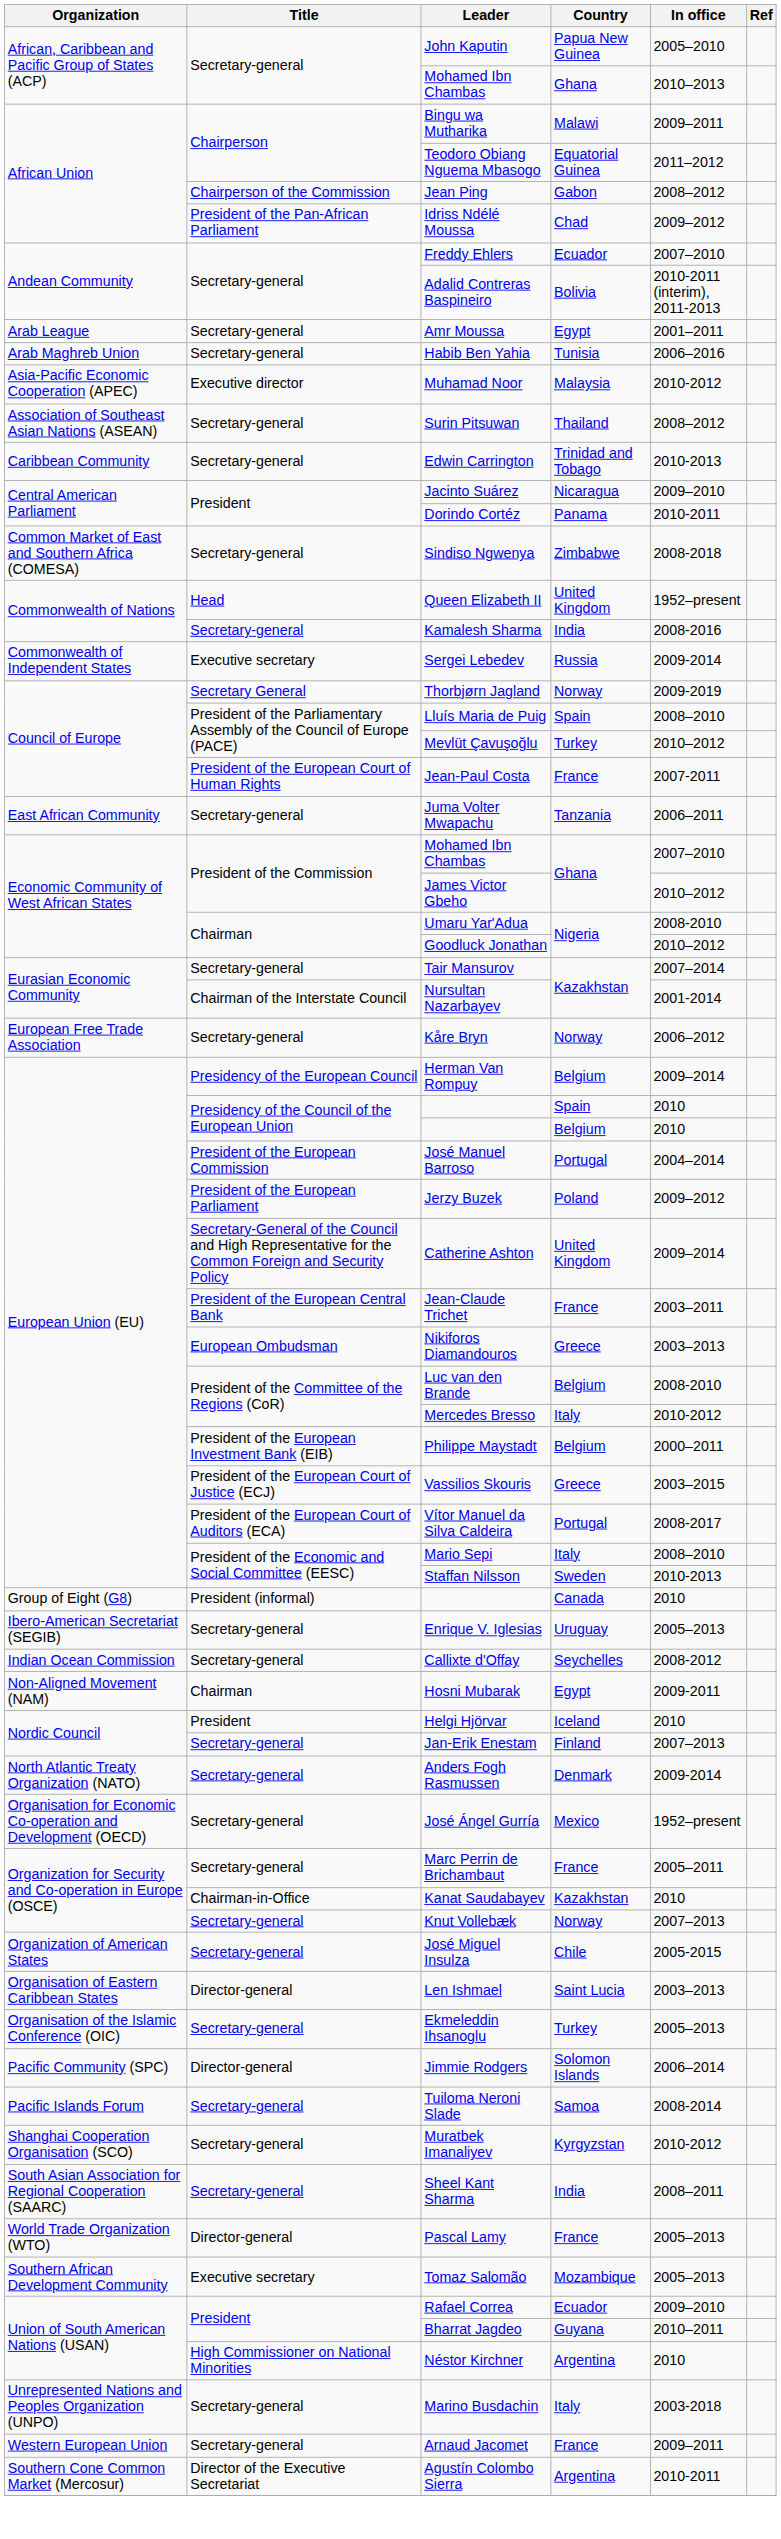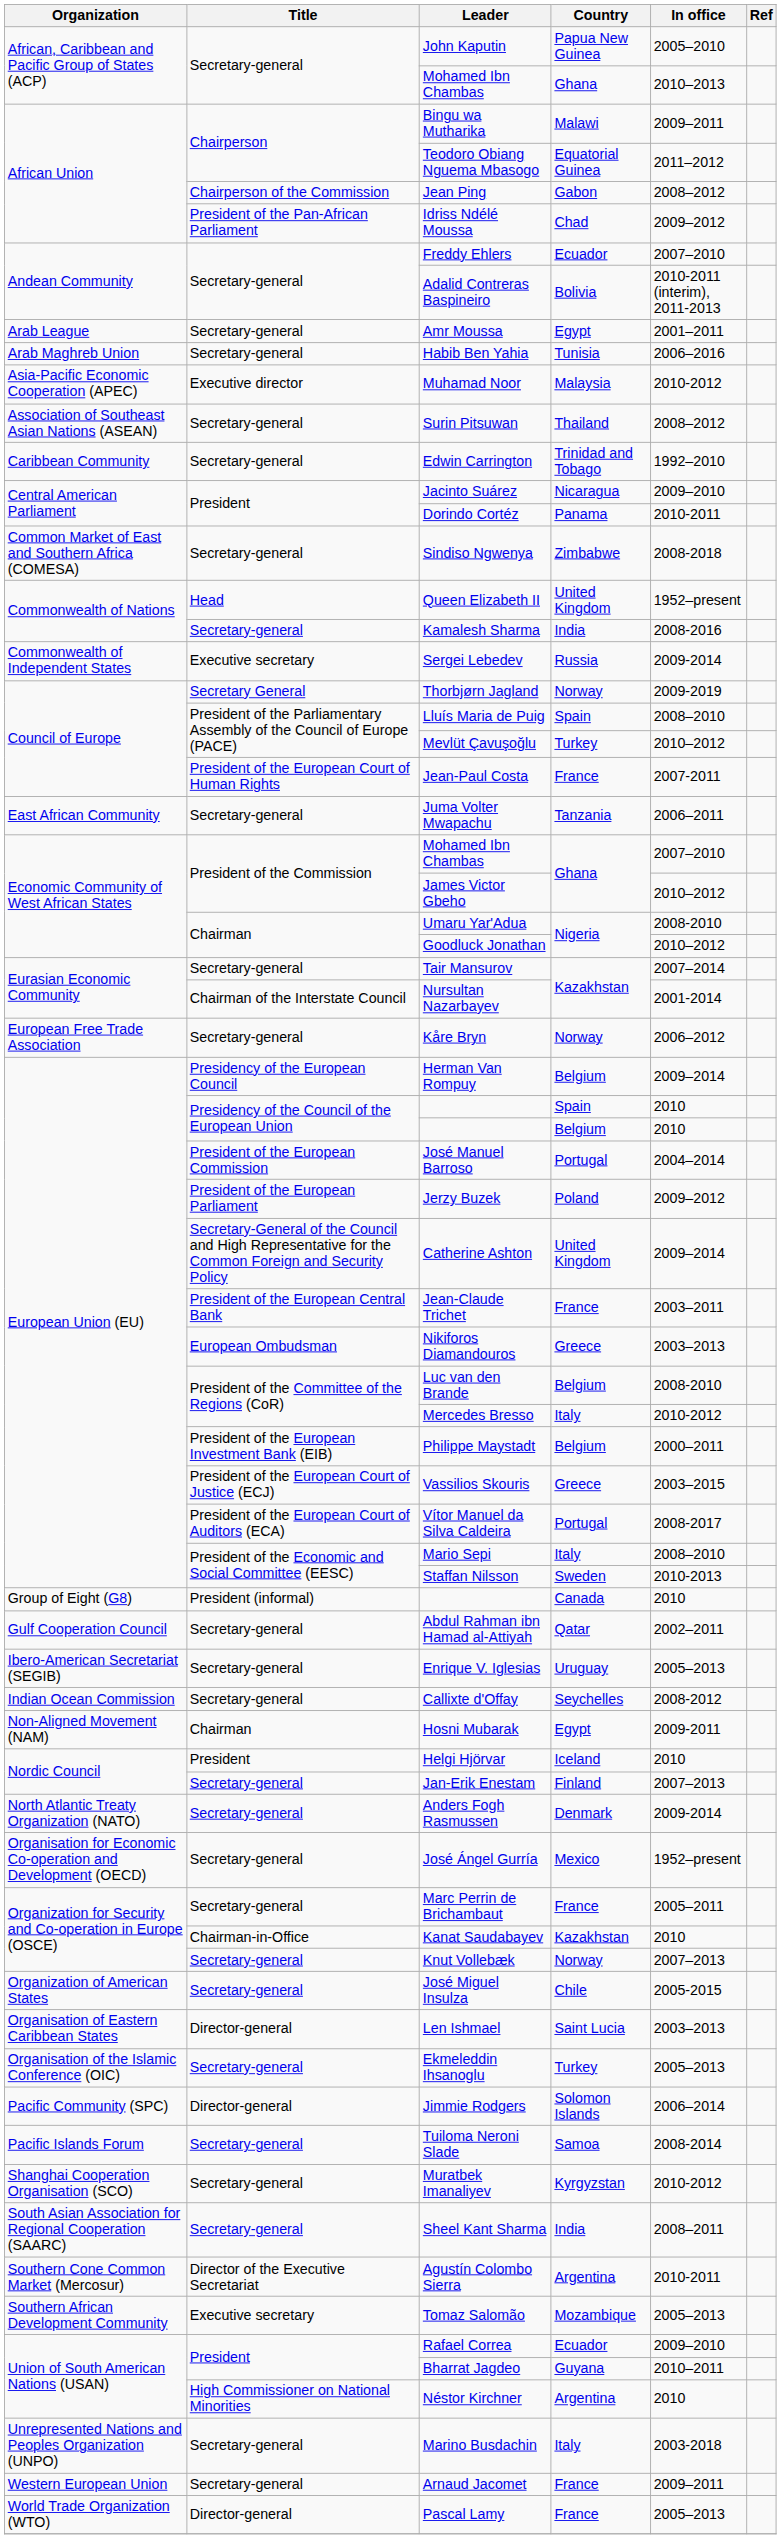 <table class="wikitable unsortable">
 <tr>
 <th>Organization</th>
 <th>Title</th>
 <th>Leader</th>
 <th>Country</th>
 <th>In office</th>
 <th>Ref</th>
 </tr>
 <tr>
 <td rowspan="2"><a href='#'>African, Caribbean and Pacific Group of States</a> (ACP)</td>
 <td rowspan="2">Secretary-general</td>
 <td><a href='#'>John Kaputin</a></td>
 <td><a href='#'>Papua New Guinea</a></td>
 <td>2005–2010</td>
 <td></td>
 </tr>
 <tr>
 <td><a href='#'>Mohamed Ibn Chambas</a></td>
 <td><a href='#'>Ghana</a></td>
 <td>2010–2013</td>
 <td></td>
 </tr>
 <tr>
 <td rowspan="4"><a href='#'>African Union</a></td>
 <td rowspan="2"><a href='#'>Chairperson</a></td>
 <td><a href='#'>Bingu wa Mutharika</a></td>
 <td><a href='#'>Malawi</a></td>
 <td>2009–2011</td>
 <td></td>
 </tr>
 <tr>
 <td><a href='#'>Teodoro Obiang Nguema Mbasogo</a></td>
 <td><a href='#'>Equatorial Guinea</a></td>
 <td>2011–2012</td>
 <td></td>
 </tr>
 <tr>
 <td><a href='#'>Chairperson of the Commission</a></td>
 <td><a href='#'>Jean Ping</a></td>
 <td><a href='#'>Gabon</a></td>
 <td>2008–2012</td>
 <td></td>
 </tr>
 <tr>
 <td><a href='#'>President of the Pan-African Parliament</a></td>
 <td><a href='#'>Idriss Ndélé Moussa</a></td>
 <td><a href='#'>Chad</a></td>
 <td>2009–2012</td>
 <td></td>
 </tr>
 <tr>
 <td rowspan="2"><a href='#'>Andean Community</a></td>
 <td rowspan="2">Secretary-general</td>
 <td><a href='#'>Freddy Ehlers</a></td>
 <td><a href='#'>Ecuador</a></td>
 <td>2007–2010</td>
 <td></td>
 </tr>
 <tr>
 <td><a href='#'>Adalid Contreras Baspineiro</a></td>
 <td><a href='#'>Bolivia</a></td>
 <td>2010-2011 (interim), 2011-2013</td>
 <td></td>
 </tr>
 <tr>
 <td><a href='#'>Arab League</a></td>
 <td>Secretary-general</td>
 <td><a href='#'>Amr Moussa</a></td>
 <td><a href='#'>Egypt</a></td>
 <td>2001–2011</td>
 <td></td>
 </tr>
 <tr>
 <td><a href='#'>Arab Maghreb Union</a></td>
 <td>Secretary-general</td>
 <td><a href='#'>Habib Ben Yahia</a></td>
 <td><a href='#'>Tunisia</a></td>
 <td>2006–2016</td>
 <td></td>
 </tr>
 <tr>
 <td><a href='#'>Asia-Pacific Economic Cooperation</a> (APEC)</td>
 <td>Executive director</td>
 <td><a href='#'>Muhamad Noor</a></td>
 <td><a href='#'>Malaysia</a></td>
 <td>2010-2012</td>
 <td></td>
 </tr>
 <tr>
 <td><a href='#'>Association of Southeast Asian Nations</a> (ASEAN)</td>
 <td>Secretary-general</td>
 <td><a href='#'>Surin Pitsuwan</a></td>
 <td><a href='#'>Thailand</a></td>
 <td>2008–2012</td>
 <td></td>
 </tr>
 <tr>
 <td><a href='#'>Caribbean Community</a></td>
 <td>Secretary-general</td>
 <td><a href='#'>Edwin Carrington</a></td>
 <td><a href='#'>Trinidad and Tobago</a></td>
-<td>2010-2013</td>
+<td>1992–2010</td>
 <td></td>
 </tr>
 <tr>
 <td rowspan="2"><a href='#'>Central American Parliament</a></td>
 <td rowspan="2">President</td>
 <td><a href='#'>Jacinto Suárez</a></td>
 <td><a href='#'>Nicaragua</a></td>
 <td>2009–2010</td>
 <td></td>
 </tr>
 <tr>
 <td><a href='#'>Dorindo Cortéz</a></td>
 <td><a href='#'>Panama</a></td>
 <td>2010-2011</td>
 <td></td>
 </tr>
 <tr>
 <td><a href='#'>Common Market of East and Southern Africa</a> (COMESA)</td>
 <td>Secretary-general</td>
 <td><a href='#'>Sindiso Ngwenya</a></td>
 <td><a href='#'>Zimbabwe</a></td>
 <td>2008-2018</td>
 <td></td>
 </tr>
 <tr>
 <td rowspan="2"><a href='#'>Commonwealth of Nations</a></td>
 <td><a href='#'>Head</a></td>
 <td><a href='#'>Queen Elizabeth II</a></td>
 <td><a href='#'>United Kingdom</a></td>
 <td>1952–present</td>
 <td></td>
 </tr>
 <tr>
 <td><a href='#'>Secretary-general</a></td>
 <td><a href='#'>Kamalesh Sharma</a></td>
 <td><a href='#'>India</a></td>
 <td>2008-2016</td>
 <td></td>
 </tr>
 <tr>
 <td><a href='#'>Commonwealth of Independent States</a></td>
 <td>Executive secretary</td>
 <td><a href='#'>Sergei Lebedev</a></td>
 <td><a href='#'>Russia</a></td>
 <td>2009-2014</td>
 <td></td>
 </tr>
 <tr>
 <td rowspan="4"><a href='#'>Council of Europe</a></td>
 <td><a href='#'>Secretary General</a></td>
 <td><a href='#'>Thorbjørn Jagland</a></td>
 <td><a href='#'>Norway</a></td>
 <td>2009-2019</td>
 <td></td>
 </tr>
 <tr>
 <td rowspan="2">President of the Parliamentary Assembly of the Council of Europe (PACE)</td>
 <td><a href='#'>Lluís Maria de Puig</a></td>
 <td><a href='#'>Spain</a></td>
 <td>2008–2010</td>
 <td></td>
 </tr>
 <tr>
 <td><a href='#'>Mevlüt Çavuşoğlu</a></td>
 <td><a href='#'>Turkey</a></td>
 <td>2010–2012</td>
 <td></td>
 </tr>
 <tr>
 <td><a href='#'>President of the European Court of Human Rights</a></td>
 <td><a href='#'>Jean-Paul Costa</a></td>
 <td><a href='#'>France</a></td>
 <td>2007-2011</td>
 <td></td>
 </tr>
 <tr>
 <td><a href='#'>East African Community</a></td>
 <td>Secretary-general</td>
 <td><a href='#'>Juma Volter Mwapachu</a></td>
 <td><a href='#'>Tanzania</a></td>
 <td>2006–2011</td>
 <td></td>
 </tr>
 <tr>
 <td rowspan="4"><a href='#'>Economic Community of West African States</a></td>
 <td rowspan="2">President of the Commission</td>
 <td><a href='#'>Mohamed Ibn Chambas</a></td>
 <td rowspan="2"><a href='#'>Ghana</a></td>
 <td>2007–2010</td>
 <td></td>
 </tr>
 <tr>
 <td><a href='#'>James Victor Gbeho</a></td>
 <td>2010–2012</td>
 <td></td>
 </tr>
 <tr>
 <td rowspan="2">Chairman</td>
 <td><a href='#'>Umaru Yar'Adua</a></td>
 <td rowspan="2"><a href='#'>Nigeria</a></td>
 <td>2008-2010</td>
 <td></td>
 </tr>
 <tr>
 <td><a href='#'>Goodluck Jonathan</a></td>
 <td>2010–2012</td>
 <td></td>
 </tr>
 <tr>
 <td rowspan="2"><a href='#'>Eurasian Economic Community</a></td>
 <td>Secretary-general</td>
 <td><a href='#'>Tair Mansurov</a></td>
 <td rowspan="2"><a href='#'>Kazakhstan</a></td>
 <td>2007–2014</td>
 <td></td>
 </tr>
 <tr>
 <td>Chairman of the Interstate Council</td>
 <td><a href='#'>Nursultan Nazarbayev</a></td>
 <td>2001-2014</td>
 <td></td>
 </tr>
 <tr>
 <td><a href='#'>European Free Trade Association</a></td>
 <td>Secretary-general</td>
 <td><a href='#'>Kåre Bryn</a></td>
 <td><a href='#'>Norway</a></td>
 <td>2006–2012</td>
 <td></td>
 </tr>
 <tr>
 <td rowspan="15"><a href='#'>European Union</a> (EU)</td>
 <td><a href='#'>Presidency of the European Council</a></td>
 <td><a href='#'>Herman Van Rompuy</a></td>
 <td><a href='#'>Belgium</a></td>
 <td>2009–2014</td>
 <td></td>
 </tr>
 <tr>
 <td rowspan="2"><a href='#'>Presidency of the Council of the European Union</a></td>
 <td></td>
 <td><a href='#'>Spain</a></td>
 <td>2010</td>
 <td></td>
 </tr>
 <tr>
 <td></td>
 <td><a href='#'>Belgium</a></td>
 <td>2010</td>
 <td></td>
 </tr>
 <tr>
 <td><a href='#'>President of the European Commission</a></td>
 <td><a href='#'>José Manuel Barroso</a></td>
 <td><a href='#'>Portugal</a></td>
 <td>2004–2014</td>
 <td></td>
 </tr>
 <tr>
 <td><a href='#'>President of the European Parliament</a></td>
 <td><a href='#'>Jerzy Buzek</a></td>
 <td><a href='#'>Poland</a></td>
 <td>2009–2012</td>
 <td></td>
 </tr>
 <tr>
 <td><a href='#'>Secretary-General of the Council</a> and High Representative for the <a href='#'>Common Foreign and Security Policy</a></td>
 <td><a href='#'>Catherine Ashton</a></td>
 <td><a href='#'>United Kingdom</a></td>
 <td>2009–2014</td>
 <td></td>
 </tr>
 <tr>
 <td><a href='#'>President of the European Central Bank</a></td>
 <td><a href='#'>Jean-Claude Trichet</a></td>
 <td><a href='#'>France</a></td>
 <td>2003–2011</td>
 <td></td>
 </tr>
 <tr>
 <td><a href='#'>European Ombudsman</a></td>
 <td><a href='#'>Nikiforos Diamandouros</a></td>
 <td><a href='#'>Greece</a></td>
 <td>2003–2013</td>
 <td></td>
 </tr>
 <tr>
 <td rowspan="2">President of the <a href='#'>Committee of the Regions</a> (CoR)</td>
 <td><a href='#'>Luc van den Brande</a></td>
 <td><a href='#'>Belgium</a></td>
 <td>2008-2010</td>
 <td></td>
 </tr>
 <tr>
 <td><a href='#'>Mercedes Bresso</a></td>
 <td><a href='#'>Italy</a></td>
 <td>2010-2012</td>
 <td></td>
 </tr>
 <tr>
 <td>President of the <a href='#'>European Investment Bank</a> (EIB)</td>
 <td><a href='#'>Philippe Maystadt</a></td>
 <td><a href='#'>Belgium</a></td>
 <td>2000–2011</td>
 <td></td>
 </tr>
 <tr>
 <td>President of the <a href='#'>European Court of Justice</a> (ECJ)</td>
 <td><a href='#'>Vassilios Skouris</a></td>
 <td><a href='#'>Greece</a></td>
 <td>2003–2015</td>
 <td></td>
 </tr>
 <tr>
 <td>President of the <a href='#'>European Court of Auditors</a> (ECA)</td>
 <td><a href='#'>Vítor Manuel da Silva Caldeira</a></td>
 <td><a href='#'>Portugal</a></td>
 <td>2008-2017</td>
 <td></td>
 </tr>
 <tr>
 <td rowspan="2">President of the <a href='#'>Economic and Social Committee</a> (EESC)</td>
 <td><a href='#'>Mario Sepi</a></td>
 <td><a href='#'>Italy</a></td>
 <td>2008–2010</td>
 <td></td>
 </tr>
 <tr>
 <td><a href='#'>Staffan Nilsson</a></td>
 <td><a href='#'>Sweden</a></td>
 <td>2010-2013</td>
 <td></td>
 </tr>
 <tr>
 <td>Group of Eight (<a href='#'>G8</a>)</td>
 <td>President (informal)</td>
 <td></td>
 <td><a href='#'>Canada</a></td>
 <td>2010</td>
 <td></td>
 </tr>
 <tr>
+<td><a href='#'>Gulf Cooperation Council</a></td>
+<td>Secretary-general</td>
+<td><a href='#'>Abdul Rahman ibn Hamad al-Attiyah</a></td>
+<td><a href='#'>Qatar</a></td>
+<td>2002–2011</td>
+<td></td>
+</tr>
+<tr>
 <td><a href='#'>Ibero-American Secretariat</a> (SEGIB)</td>
 <td>Secretary-general</td>
 <td><a href='#'>Enrique V. Iglesias</a></td>
 <td><a href='#'>Uruguay</a></td>
 <td>2005–2013</td>
 <td></td>
 </tr>
 <tr>
 <td><a href='#'>Indian Ocean Commission</a></td>
 <td>Secretary-general</td>
 <td><a href='#'>Callixte d'Offay</a></td>
 <td><a href='#'>Seychelles</a></td>
 <td>2008-2012</td>
 <td></td>
 </tr>
 <tr>
 <td><a href='#'>Non-Aligned Movement</a> (NAM)</td>
 <td>Chairman</td>
 <td><a href='#'>Hosni Mubarak</a></td>
 <td><a href='#'>Egypt</a></td>
 <td>2009-2011</td>
 <td></td>
 </tr>
 <tr>
 <td rowspan="2"><a href='#'>Nordic Council</a></td>
 <td>President</td>
 <td><a href='#'>Helgi Hjörvar</a></td>
 <td><a href='#'>Iceland</a></td>
 <td>2010</td>
 <td></td>
 </tr>
 <tr>
 <td><a href='#'>Secretary-general</a></td>
 <td><a href='#'>Jan-Erik Enestam</a></td>
 <td><a href='#'>Finland</a></td>
 <td>2007–2013</td>
 <td></td>
 </tr>
 <tr>
 <td><a href='#'>North Atlantic Treaty Organization</a> (NATO)</td>
 <td><a href='#'>Secretary-general</a></td>
 <td><a href='#'>Anders Fogh Rasmussen</a></td>
 <td><a href='#'>Denmark</a></td>
 <td>2009-2014</td>
 <td></td>
 </tr>
 <tr>
 <td><a href='#'>Organisation for Economic Co-operation and Development</a> (OECD)</td>
 <td>Secretary-general</td>
 <td><a href='#'>José Ángel Gurría</a></td>
 <td><a href='#'>Mexico</a></td>
 <td>1952–present</td>
 <td></td>
 </tr>
 <tr>
 <td rowspan="3"><a href='#'>Organization for Security and Co-operation in Europe</a> (OSCE)</td>
 <td>Secretary-general</td>
 <td><a href='#'>Marc Perrin de Brichambaut</a></td>
 <td><a href='#'>France</a></td>
 <td>2005–2011</td>
 <td></td>
 </tr>
 <tr>
 <td>Chairman-in-Office</td>
 <td><a href='#'>Kanat Saudabayev</a></td>
 <td><a href='#'>Kazakhstan</a></td>
 <td>2010</td>
 <td></td>
 </tr>
 <tr>
 <td><a href='#'>Secretary-general</a></td>
 <td><a href='#'>Knut Vollebæk</a></td>
 <td><a href='#'>Norway</a></td>
 <td>2007–2013</td>
 <td></td>
 </tr>
 <tr>
 <td><a href='#'>Organization of American States</a></td>
 <td><a href='#'>Secretary-general</a></td>
 <td><a href='#'>José Miguel Insulza</a></td>
 <td><a href='#'>Chile</a></td>
 <td>2005-2015</td>
 <td></td>
 </tr>
 <tr>
 <td><a href='#'>Organisation of Eastern Caribbean States</a></td>
 <td>Director-general</td>
 <td><a href='#'>Len Ishmael</a></td>
 <td><a href='#'>Saint Lucia</a></td>
 <td>2003–2013</td>
 <td></td>
 </tr>
 <tr>
 <td><a href='#'>Organisation of the Islamic Conference</a> (OIC)</td>
 <td><a href='#'>Secretary-general</a></td>
 <td><a href='#'>Ekmeleddin Ihsanoglu</a></td>
 <td><a href='#'>Turkey</a></td>
 <td>2005–2013</td>
 <td></td>
 </tr>
 <tr>
 <td><a href='#'>Pacific Community</a> (SPC)</td>
 <td>Director-general</td>
 <td><a href='#'>Jimmie Rodgers</a></td>
 <td><a href='#'>Solomon Islands</a></td>
 <td>2006–2014</td>
 <td></td>
 </tr>
 <tr>
 <td><a href='#'>Pacific Islands Forum</a></td>
 <td><a href='#'>Secretary-general</a></td>
 <td><a href='#'>Tuiloma Neroni Slade</a></td>
 <td><a href='#'>Samoa</a></td>
 <td>2008-2014</td>
 <td></td>
 </tr>
 <tr>
 <td><a href='#'>Shanghai Cooperation Organisation</a> (SCO)</td>
 <td>Secretary-general</td>
 <td><a href='#'>Muratbek Imanaliyev</a></td>
 <td><a href='#'>Kyrgyzstan</a></td>
 <td>2010-2012</td>
 <td></td>
 </tr>
 <tr>
 <td><a href='#'>South Asian Association for Regional Cooperation</a> (SAARC)</td>
 <td><a href='#'>Secretary-general</a></td>
 <td><a href='#'>Sheel Kant Sharma</a></td>
 <td><a href='#'>India</a></td>
 <td>2008–2011</td>
 <td></td>
 </tr>
 <tr>
-<td><a href='#'>World Trade Organization</a> (WTO)</td>
-<td>Director-general</td>
-<td><a href='#'>Pascal Lamy</a></td>
-<td><a href='#'>France</a></td>
-<td>2005–2013</td>
+<td><a href='#'>Southern Cone Common Market</a>  (Mercosur)</td>
+<td>Director of the Executive Secretariat</td>
+<td><a href='#'>Agustín Colombo Sierra</a></td>
+<td><a href='#'>Argentina</a></td>
+<td>2010-2011</td>
 <td></td>
 </tr>
 <tr>
 <td><a href='#'>Southern African Development Community</a></td>
 <td>Executive secretary</td>
 <td><a href='#'>Tomaz Salomão</a></td>
 <td><a href='#'>Mozambique</a></td>
 <td>2005–2013</td>
 <td></td>
 </tr>
 <tr>
 <td rowspan="3"><a href='#'>Union of South American Nations</a> (USAN)</td>
 <td rowspan="2"><a href='#'>President</a></td>
 <td><a href='#'>Rafael Correa</a></td>
 <td><a href='#'>Ecuador</a></td>
 <td>2009–2010</td>
 <td></td>
 </tr>
 <tr>
 <td><a href='#'>Bharrat Jagdeo</a></td>
 <td><a href='#'>Guyana</a></td>
 <td>2010–2011</td>
 <td></td>
 </tr>
 <tr>
 <td><a href='#'>High Commissioner on National Minorities</a></td>
 <td><a href='#'>Néstor Kirchner</a></td>
 <td><a href='#'>Argentina</a></td>
 <td>2010</td>
 <td></td>
 </tr>
 <tr>
 <td><a href='#'>Unrepresented Nations and Peoples Organization</a> (UNPO)</td>
 <td>Secretary-general</td>
 <td><a href='#'>Marino Busdachin</a></td>
 <td><a href='#'>Italy</a></td>
 <td>2003-2018</td>
 <td></td>
 </tr>
 <tr>
 <td><a href='#'>Western European Union</a></td>
 <td>Secretary-general</td>
 <td><a href='#'>Arnaud Jacomet</a></td>
 <td><a href='#'>France</a></td>
 <td>2009–2011</td>
 <td></td>
 </tr>
 <tr>
-<td><a href='#'>Southern Cone Common Market</a>  (Mercosur)</td>
-<td>Director of the Executive Secretariat</td>
-<td><a href='#'>Agustín Colombo Sierra</a></td>
-<td><a href='#'>Argentina</a></td>
-<td>2010-2011</td>
+<td><a href='#'>World Trade Organization</a> (WTO)</td>
+<td>Director-general</td>
+<td><a href='#'>Pascal Lamy</a></td>
+<td><a href='#'>France</a></td>
+<td>2005–2013</td>
 <td></td>
 </tr>
 <tr>
 </tr>
 </table>
